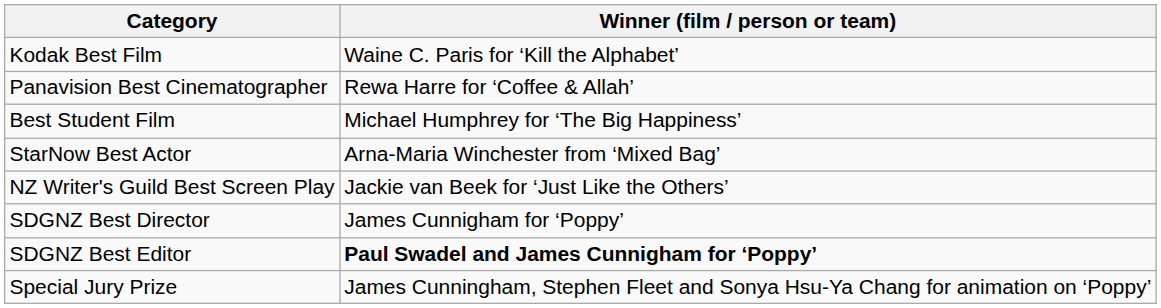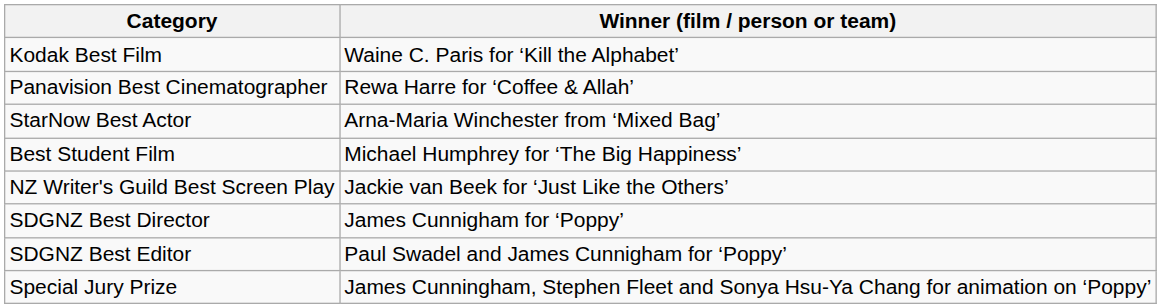 <table class="wikitable">
 <tr>
 <th>Category</th>
 <th>Winner (film / person or team)</th>
 </tr>
 <tr>
 <td>Kodak Best Film</td>
 <td>Waine C. Paris for ‘Kill the Alphabet’</td>
 </tr>
 <tr>
 <td>Panavision Best Cinematographer</td>
 <td>Rewa Harre for ‘Coffee & Allah’</td>
 </tr>
 <tr>
+<td>StarNow Best Actor</td>
+<td>Arna-Maria Winchester from ‘Mixed Bag’</td>
+</tr>
+<tr>
 <td>Best Student Film</td>
 <td>Michael Humphrey for ‘The Big Happiness’</td>
-</tr>
-<tr>
-<td>StarNow Best Actor</td>
-<td>Arna-Maria Winchester from ‘Mixed Bag’</td>
 </tr>
 <tr>
 <td>NZ Writer's Guild Best Screen Play</td>
 <td>Jackie van Beek for ‘Just Like the Others’</td>
 </tr>
 <tr>
 <td>SDGNZ Best Director</td>
 <td>James Cunnigham for ‘Poppy’</td>
 </tr>
 <tr>
 <td>SDGNZ Best Editor</td>
-<td><strong>Paul Swadel and James Cunnigham for ‘Poppy’</strong></td>
+<td>Paul Swadel and James Cunnigham for ‘Poppy’</td>
 </tr>
 <tr>
 <td>Special Jury Prize</td>
 <td>James Cunningham, Stephen Fleet and Sonya Hsu-Ya Chang for animation on ‘Poppy’</td>
 </tr>
 </table>
